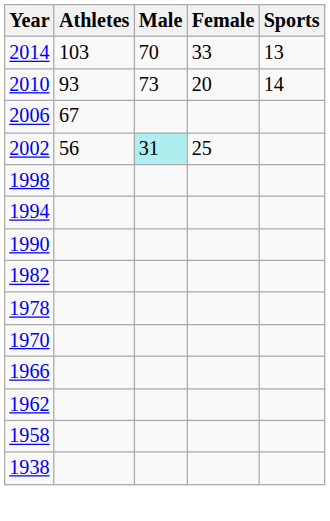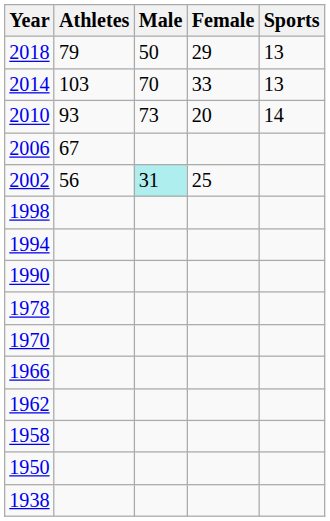 <table class="wikitable">
 <tr>
 <th>Year</th>
 <th>Athletes</th>
 <th>Male</th>
 <th>Female</th>
 <th>Sports</th>
+</tr>
+<tr>
+<td><a href='#'>2018</a></td>
+<td>79</td>
+<td>50</td>
+<td>29</td>
+<td>13</td>
 </tr>
 <tr>
 <td><a href='#'>2014</a></td>
 <td>103</td>
 <td>70</td>
 <td>33</td>
 <td>13</td>
 </tr>
 <tr>
 <td><a href='#'>2010</a></td>
 <td>93</td>
 <td>73</td>
 <td>20</td>
 <td>14</td>
 </tr>
 <tr>
 <td><a href='#'>2006</a></td>
 <td>67</td>
 <td></td>
 <td></td>
 <td></td>
 </tr>
 <tr>
 <td><a href='#'>2002</a></td>
 <td>56</td>
 <td style="background: paleturquoise;">31</td>
 <td>25</td>
 <td></td>
 </tr>
 <tr>
 <td><a href='#'>1998</a></td>
 <td></td>
 <td></td>
 <td></td>
 <td></td>
 </tr>
 <tr>
 <td><a href='#'>1994</a></td>
 <td></td>
 <td></td>
 <td></td>
 <td></td>
 </tr>
 <tr>
 <td><a href='#'>1990</a></td>
 <td></td>
 <td></td>
 <td></td>
 <td></td>
 </tr>
 <tr>
-<td><a href='#'>1982</a></td>
-<td></td>
-<td></td>
-<td></td>
-<td></td>
-</tr>
-<tr>
 <td><a href='#'>1978</a></td>
 <td></td>
 <td></td>
 <td></td>
 <td></td>
 </tr>
 <tr>
 <td><a href='#'>1970</a></td>
 <td></td>
 <td></td>
 <td></td>
 <td></td>
 </tr>
 <tr>
 <td><a href='#'>1966</a></td>
 <td></td>
 <td></td>
 <td></td>
 <td></td>
 </tr>
 <tr>
 <td><a href='#'>1962</a></td>
 <td></td>
 <td></td>
 <td></td>
 <td></td>
 </tr>
 <tr>
 <td><a href='#'>1958</a></td>
 <td></td>
 <td></td>
 <td></td>
 <td></td>
 </tr>
 <tr>
+<td><a href='#'>1950</a></td>
+<td></td>
+<td></td>
+<td></td>
+<td></td>
+</tr>
+<tr>
 <td><a href='#'>1938</a></td>
 <td></td>
 <td></td>
 <td></td>
 <td></td>
 </tr>
 </table>
